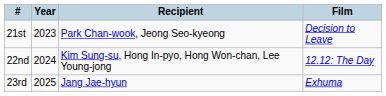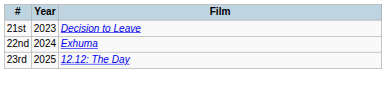 <table class="wikitable" style="width:600px">
 <tr>
 <th style="background:#BED5E1; width:10px">#</th>
 <th style="background:#BED5E1; width:10px">Year</th>
-<th style="background:#BED5E1;">Recipient</th>
 <th style="background:#BED5E1;">Film</th>
 </tr>
 <tr>
 <td>21st</td>
 <td>2023</td>
-<td><a href='#'>Park Chan-wook</a>, Jeong Seo-kyeong</td>
 <td><em><a href='#'>Decision to Leave</a></em></td>
 </tr>
 <tr>
 <td>22nd</td>
 <td>2024</td>
-<td><a href='#'>Kim Sung-su</a>, Hong In-pyo, Hong Won-chan, Lee Young-jong</td>
-<td><em><a href='#'>12.12: The Day</a></em></td>
+<td><em><a href='#'>Exhuma</a></em></td>
 </tr>
 <tr>
 <td>23rd</td>
 <td>2025</td>
-<td><a href='#'>Jang Jae-hyun</a></td>
-<td><em><a href='#'>Exhuma</a></em></td>
+<td><em><a href='#'>12.12: The Day</a></em></td>
 </tr>
 </table>
